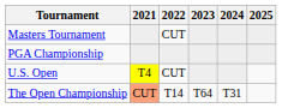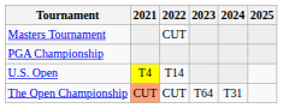 <table class="wikitable" style="font-size:95%;text-align:center;">
 <tr>
 <th>Tournament</th>
 <th>2021</th>
 <th>2022</th>
 <th>2023</th>
 <th>2024</th>
 <th>2025</th>
 </tr>
 <tr>
 <td align=left><a href='#'>Masters Tournament</a></td>
 <td style="background:#eeeeee;"></td>
 <td>CUT</td>
 <td style="background:#eeeeee;"></td>
 <td style="background:#eeeeee;"></td>
 <td style="background:#eeeeee;"></td>
 </tr>
 <tr>
 <td align=left><a href='#'>PGA Championship</a></td>
 <td style="background:#eeeeee;"></td>
 <td style="background:#eeeeee;"></td>
 <td style="background:#eeeeee;"></td>
 <td style="background:#eeeeee;"></td>
 <td style="background:#eeeeee;"></td>
 </tr>
 <tr>
 <td align=left><a href='#'>U.S. Open</a></td>
 <td style="background:yellow;">T4</td>
-<td>CUT</td>
+<td>T14</td>
 <td style="background:#eeeeee;"></td>
 <td style="background:#eeeeee;"></td>
 <td></td>
 </tr>
 <tr>
 <td align=left><a href='#'>The Open Championship</a></td>
 <td style="background: lightsalmon;">CUT</td>
-<td>T14</td>
+<td>CUT</td>
 <td>T64</td>
 <td>T31</td>
 <td></td>
 </tr>
 </table>
